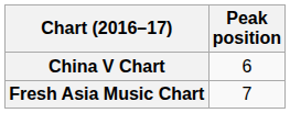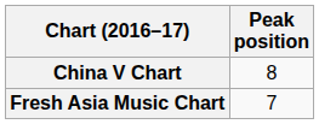 <table class="wikitable plainrowheaders sortable" style="text-align:center;" border="1">
 <tr>
 <th scope="col">Chart (2016–17)</th>
 <th scope="col">Peak<br>position</th>
 </tr>
 <tr>
 <th scope="row">China V Chart</th>
-<td>6</td>
+<td>8</td>
 </tr>
 <tr>
 <th scope="row">Fresh Asia Music Chart</th>
 <td>7</td>
 </tr>
 </table>
